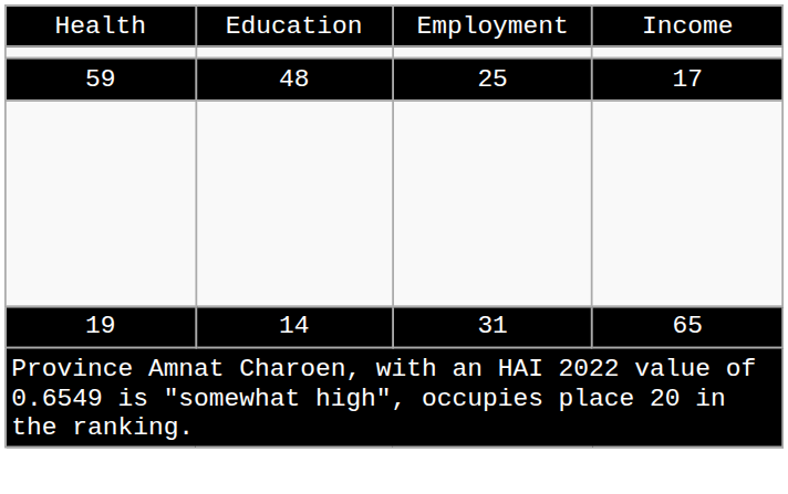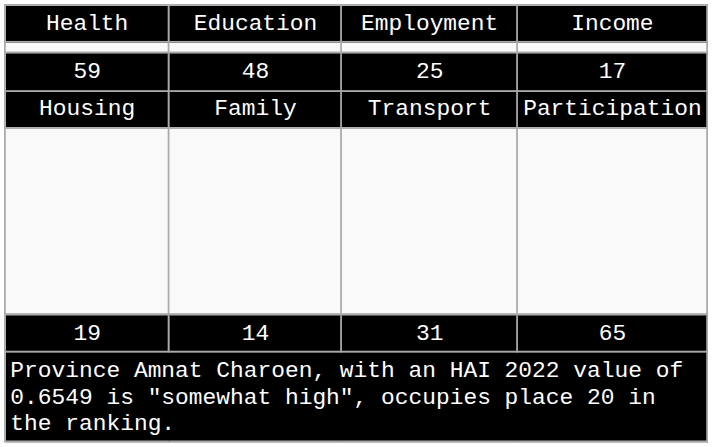 <table class="wikitable floatright" style="width:400px;">
 <tr>
 <td style="text-align:center; width:100px; background:black; color:white;">Health</td>
 <td style="text-align:center; width:100px; background:black; color:white;">Education</td>
 <td style="text-align:center; width:100px; background:black; color:white;">Employment</td>
 <td style="text-align:center; width:100px; background:black; color:white;">Income</td>
 </tr>
 <tr>
 <td></td>
 <td></td>
 <td></td>
 <td></td>
 </tr>
 <tr>
 <td style="text-align:center; background:black; color:white;">59</td>
 <td style="text-align:center; background:black; color:white;">48</td>
 <td style="text-align:center; background:black; color:white;">25</td>
 <td style="text-align:center; background:black; color:white;">17</td>
 </tr>
 <tr>
+<td style="text-align:center; background:black; color:white;">Housing</td>
+<td style="text-align:center; background:black; color:white;">Family</td>
+<td style="text-align:center; background:black; color:white;">Transport</td>
+<td style="text-align:center; background:black; color:white;">Participation</td>
+</tr>
+<tr>
 <td style="height:100px;"></td>
 <td></td>
 <td></td>
 <td></td>
 </tr>
 <tr>
 <td style="text-align:center; background:black; color:white;">19</td>
 <td style="text-align:center; background:black; color:white;">14</td>
 <td style="text-align:center; background:black; color:white;">31</td>
 <td style="text-align:center; background:black; color:white;">65</td>
 </tr>
 <tr>
 <td colspan="4"; style="background:black; color:white;">Province Amnat Charoen, with an HAI 2022 value of 0.6549 is "somewhat high", occupies place 20 in the ranking.</td>
 </tr>
 </table>
